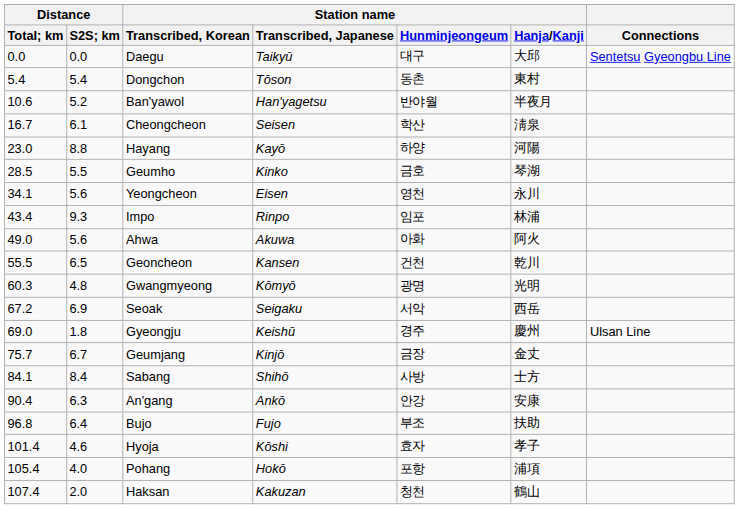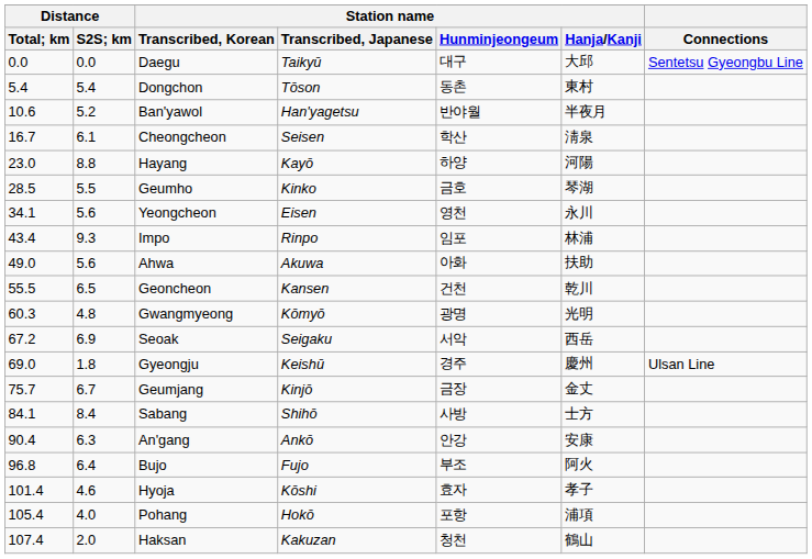 <table class="wikitable" style="font-size:90%;">
 <tr>
 </tr>
 <tr>
 <th colspan="2">Distance</th>
 <th colspan="4">Station name</th>
 <th colspan="3"></th>
 </tr>
 <tr>
 <th>Total; km</th>
 <th>S2S; km</th>
 <th>Transcribed, Korean</th>
 <th>Transcribed, Japanese</th>
 <th><a href='#'>Hunminjeongeum</a></th>
 <th><a href='#'>Hanja</a>/<a href='#'>Kanji</a></th>
 <th>Connections</th>
 </tr>
 <tr>
 <td>0.0</td>
 <td>0.0</td>
 <td>Daegu</td>
 <td><em>Taikyū</em></td>
 <td>대구</td>
 <td>大邱</td>
 <td><a href='#'>Sentetsu</a> <a href='#'>Gyeongbu Line</a></td>
 </tr>
 <tr>
 <td>5.4</td>
 <td>5.4</td>
 <td>Dongchon</td>
 <td><em>Tōson</em></td>
 <td>동촌</td>
 <td>東村</td>
 <td></td>
 </tr>
 <tr>
 <td>10.6</td>
 <td>5.2</td>
 <td>Ban'yawol</td>
 <td><em>Han'yagetsu</em></td>
 <td>반야월</td>
 <td>半夜月</td>
 <td></td>
 </tr>
 <tr>
 <td>16.7</td>
 <td>6.1</td>
 <td>Cheongcheon</td>
 <td><em>Seisen</em></td>
 <td>학산</td>
 <td>淸泉</td>
 <td></td>
 </tr>
 <tr>
 <td>23.0</td>
 <td>8.8</td>
 <td>Hayang</td>
 <td><em>Kayō</em></td>
 <td>하양</td>
 <td>河陽</td>
 <td></td>
 </tr>
 <tr>
 <td>28.5</td>
 <td>5.5</td>
 <td>Geumho</td>
 <td><em>Kinko</em></td>
 <td>금호</td>
 <td>琴湖</td>
 <td></td>
 </tr>
 <tr>
 <td>34.1</td>
 <td>5.6</td>
 <td>Yeongcheon</td>
 <td><em>Eisen</em></td>
 <td>영천</td>
 <td>永川</td>
 <td></td>
 </tr>
 <tr>
 <td>43.4</td>
 <td>9.3</td>
 <td>Impo</td>
 <td><em>Rinpo</em></td>
 <td>임포</td>
 <td>林浦</td>
 <td></td>
 </tr>
 <tr>
 <td>49.0</td>
 <td>5.6</td>
 <td>Ahwa</td>
 <td><em>Akuwa</em></td>
 <td>아화</td>
-<td>阿火</td>
+<td>扶助</td>
 <td></td>
 </tr>
 <tr>
 <td>55.5</td>
 <td>6.5</td>
 <td>Geoncheon</td>
 <td><em>Kansen</em></td>
 <td>건천</td>
 <td>乾川</td>
 <td></td>
 </tr>
 <tr>
 <td>60.3</td>
 <td>4.8</td>
 <td>Gwangmyeong</td>
 <td><em>Kōmyō</em></td>
 <td>광명</td>
 <td>光明</td>
 <td></td>
 </tr>
 <tr>
 <td>67.2</td>
 <td>6.9</td>
 <td>Seoak</td>
 <td><em>Seigaku</em></td>
 <td>서악</td>
 <td>西岳</td>
 <td></td>
 </tr>
 <tr>
 <td>69.0</td>
 <td>1.8</td>
 <td>Gyeongju</td>
 <td><em>Keishū</em></td>
 <td>경주</td>
 <td>慶州</td>
 <td>Ulsan Line</td>
 </tr>
 <tr>
 <td>75.7</td>
 <td>6.7</td>
 <td>Geumjang</td>
 <td><em>Kinjō</em></td>
 <td>금장</td>
 <td>金丈</td>
 <td></td>
 </tr>
 <tr>
 <td>84.1</td>
 <td>8.4</td>
 <td>Sabang</td>
 <td><em>Shihō</em></td>
 <td>사방</td>
 <td>士方</td>
 <td></td>
 </tr>
 <tr>
 <td>90.4</td>
 <td>6.3</td>
 <td>An'gang</td>
 <td><em>Ankō</em></td>
 <td>안강</td>
 <td>安康</td>
 <td></td>
 </tr>
 <tr>
 <td>96.8</td>
 <td>6.4</td>
 <td>Bujo</td>
 <td><em>Fujo</em></td>
 <td>부조</td>
-<td>扶助</td>
+<td>阿火</td>
 <td></td>
 </tr>
 <tr>
 <td>101.4</td>
 <td>4.6</td>
 <td>Hyoja</td>
 <td><em>Kōshi</em></td>
 <td>효자</td>
 <td>孝子</td>
 <td></td>
 </tr>
 <tr>
 <td>105.4</td>
 <td>4.0</td>
 <td>Pohang</td>
 <td><em>Hokō</em></td>
 <td>포항</td>
 <td>浦項</td>
 <td></td>
 </tr>
 <tr>
 <td>107.4</td>
 <td>2.0</td>
 <td>Haksan</td>
 <td><em>Kakuzan</em></td>
 <td>청천</td>
 <td>鶴山</td>
 <td></td>
 </tr>
 </table>
